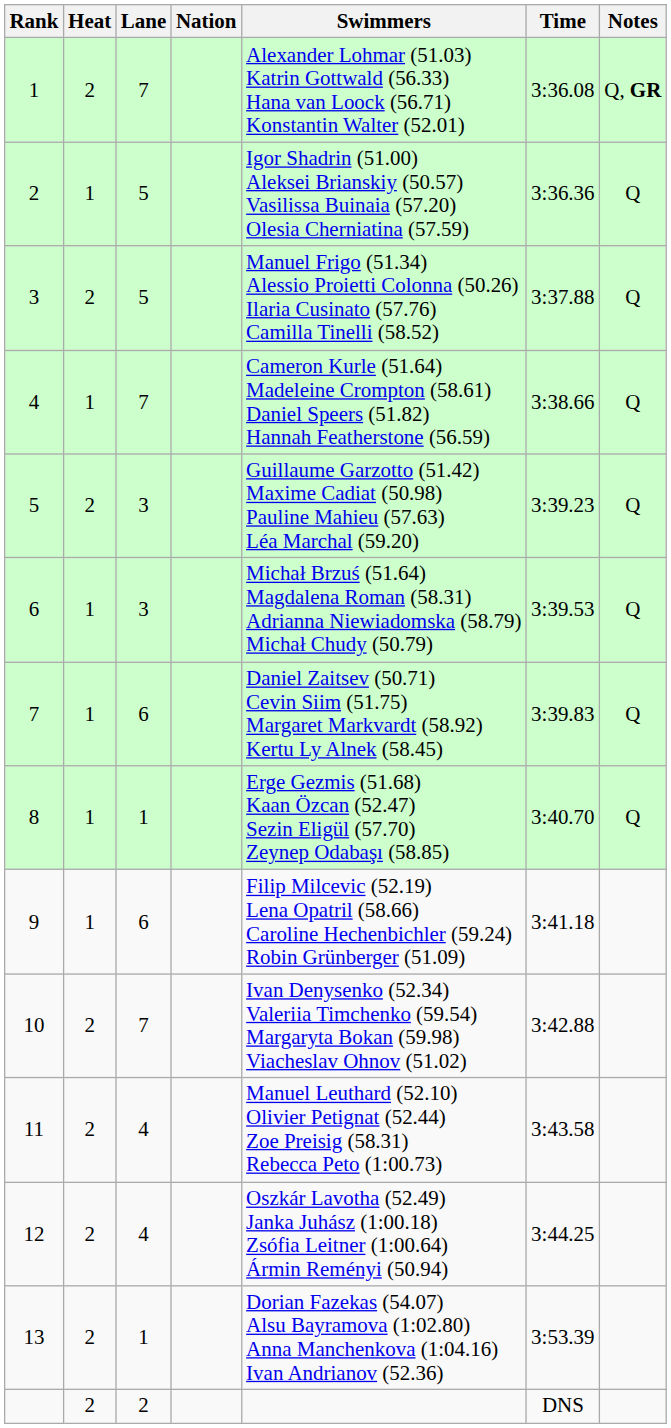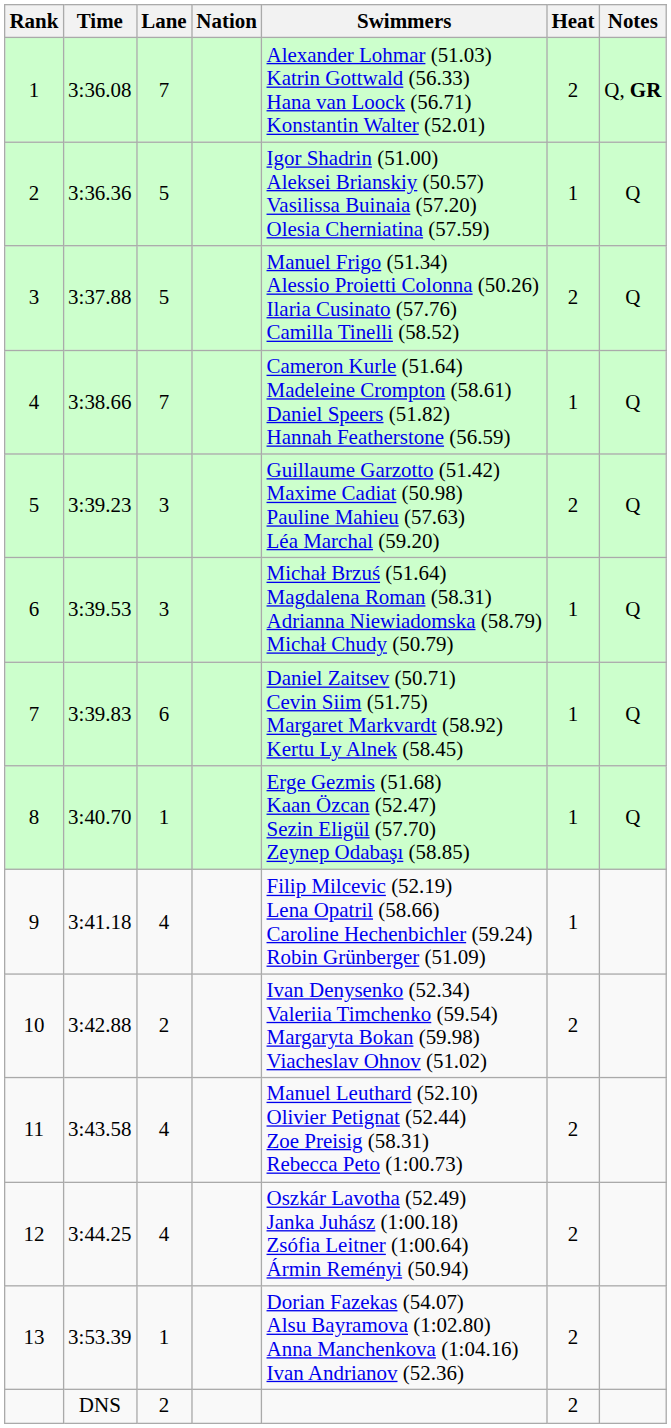 <table class="wikitable sortable" style="text-align:center">
 <tr>
 <th>Rank</th>
-<th>Heat</th>
+<th>Time</th>
 <th>Lane</th>
 <th>Nation</th>
 <th>Swimmers</th>
-<th>Time</th>
+<th>Heat</th>
 <th>Notes</th>
 </tr>
 <tr bgcolor=ccffcc>
 <td>1</td>
-<td>2</td>
+<td>3:36.08</td>
 <td>7</td>
 <td align=left></td>
 <td align=left><a href='#'>Alexander Lohmar</a> (51.03)<br><a href='#'>Katrin Gottwald</a> (56.33)<br><a href='#'>Hana van Loock</a> (56.71)<br><a href='#'>Konstantin Walter</a> (52.01)</td>
-<td>3:36.08</td>
+<td>2</td>
 <td>Q, <strong>GR</strong></td>
 </tr>
 <tr bgcolor=ccffcc>
 <td>2</td>
-<td>1</td>
+<td>3:36.36</td>
 <td>5</td>
 <td align=left></td>
 <td align=left><a href='#'>Igor Shadrin</a> (51.00)<br><a href='#'>Aleksei Brianskiy</a> (50.57)<br><a href='#'>Vasilissa Buinaia</a> (57.20)<br><a href='#'>Olesia Cherniatina</a> (57.59)</td>
-<td>3:36.36</td>
+<td>1</td>
 <td>Q</td>
 </tr>
 <tr bgcolor=ccffcc>
 <td>3</td>
-<td>2</td>
+<td>3:37.88</td>
 <td>5</td>
 <td align=left></td>
 <td align=left><a href='#'>Manuel Frigo</a> (51.34)<br><a href='#'>Alessio Proietti Colonna</a> (50.26)<br><a href='#'>Ilaria Cusinato</a> (57.76)<br><a href='#'>Camilla Tinelli</a> (58.52)</td>
-<td>3:37.88</td>
+<td>2</td>
 <td>Q</td>
 </tr>
 <tr bgcolor=ccffcc>
 <td>4</td>
-<td>1</td>
+<td>3:38.66</td>
 <td>7</td>
 <td align=left></td>
 <td align=left><a href='#'>Cameron Kurle</a> (51.64)<br><a href='#'>Madeleine Crompton</a> (58.61)<br><a href='#'>Daniel Speers</a> (51.82)<br><a href='#'>Hannah Featherstone</a> (56.59)</td>
-<td>3:38.66</td>
+<td>1</td>
 <td>Q</td>
 </tr>
 <tr bgcolor=ccffcc>
 <td>5</td>
-<td>2</td>
+<td>3:39.23</td>
 <td>3</td>
 <td align=left></td>
 <td align=left><a href='#'>Guillaume Garzotto</a> (51.42)<br><a href='#'>Maxime Cadiat</a> (50.98)<br><a href='#'>Pauline Mahieu</a> (57.63)<br><a href='#'>Léa Marchal</a> (59.20)</td>
-<td>3:39.23</td>
+<td>2</td>
 <td>Q</td>
 </tr>
 <tr bgcolor=ccffcc>
 <td>6</td>
-<td>1</td>
+<td>3:39.53</td>
 <td>3</td>
 <td align=left></td>
 <td align=left><a href='#'>Michał Brzuś</a> (51.64)<br><a href='#'>Magdalena Roman</a> (58.31)<br><a href='#'>Adrianna Niewiadomska</a> (58.79)<br><a href='#'>Michał Chudy</a> (50.79)</td>
-<td>3:39.53</td>
+<td>1</td>
 <td>Q</td>
 </tr>
 <tr bgcolor=ccffcc>
 <td>7</td>
-<td>1</td>
+<td>3:39.83</td>
 <td>6</td>
 <td align=left></td>
 <td align=left><a href='#'>Daniel Zaitsev</a> (50.71)<br><a href='#'>Cevin Siim</a> (51.75)<br><a href='#'>Margaret Markvardt</a> (58.92)<br><a href='#'>Kertu Ly Alnek</a> (58.45)</td>
-<td>3:39.83</td>
+<td>1</td>
 <td>Q</td>
 </tr>
 <tr bgcolor=ccffcc>
 <td>8</td>
-<td>1</td>
+<td>3:40.70</td>
 <td>1</td>
 <td align=left></td>
 <td align=left><a href='#'>Erge Gezmis</a> (51.68)<br><a href='#'>Kaan Özcan</a> (52.47)<br><a href='#'>Sezin Eligül</a> (57.70)<br><a href='#'>Zeynep Odabaşı</a> (58.85)</td>
-<td>3:40.70</td>
+<td>1</td>
 <td>Q</td>
 </tr>
 <tr>
 <td>9</td>
-<td>1</td>
-<td>6</td>
+<td>3:41.18</td>
+<td>4</td>
 <td align=left></td>
 <td align=left><a href='#'>Filip Milcevic</a> (52.19)<br><a href='#'>Lena Opatril</a> (58.66)<br><a href='#'>Caroline Hechenbichler</a> (59.24)<br><a href='#'>Robin Grünberger</a> (51.09)</td>
-<td>3:41.18</td>
+<td>1</td>
 <td></td>
 </tr>
 <tr>
 <td>10</td>
+<td>3:42.88</td>
 <td>2</td>
-<td>7</td>
 <td align=left></td>
 <td align=left><a href='#'>Ivan Denysenko</a> (52.34)<br><a href='#'>Valeriia Timchenko</a> (59.54)<br><a href='#'>Margaryta Bokan</a> (59.98)<br><a href='#'>Viacheslav Ohnov</a> (51.02)</td>
-<td>3:42.88</td>
+<td>2</td>
 <td></td>
 </tr>
 <tr>
 <td>11</td>
-<td>2</td>
+<td>3:43.58</td>
 <td>4</td>
 <td align=left></td>
 <td align=left><a href='#'>Manuel Leuthard</a> (52.10)<br><a href='#'>Olivier Petignat</a> (52.44)<br><a href='#'>Zoe Preisig</a> (58.31)<br><a href='#'>Rebecca Peto</a> (1:00.73)</td>
-<td>3:43.58</td>
+<td>2</td>
 <td></td>
 </tr>
 <tr>
 <td>12</td>
-<td>2</td>
+<td>3:44.25</td>
 <td>4</td>
 <td align=left></td>
 <td align=left><a href='#'>Oszkár Lavotha</a> (52.49)<br><a href='#'>Janka Juhász</a> (1:00.18)<br><a href='#'>Zsófia Leitner</a> (1:00.64)<br><a href='#'>Ármin Reményi</a> (50.94)</td>
-<td>3:44.25</td>
+<td>2</td>
 <td></td>
 </tr>
 <tr>
 <td>13</td>
-<td>2</td>
+<td>3:53.39</td>
 <td>1</td>
 <td align=left></td>
 <td align=left><a href='#'>Dorian Fazekas</a> (54.07)<br><a href='#'>Alsu Bayramova</a> (1:02.80)<br><a href='#'>Anna Manchenkova</a> (1:04.16)<br><a href='#'>Ivan Andrianov</a> (52.36)</td>
-<td>3:53.39</td>
+<td>2</td>
 <td></td>
 </tr>
 <tr>
 <td></td>
-<td>2</td>
+<td>DNS</td>
 <td>2</td>
 <td align=left></td>
 <td align=left></td>
-<td>DNS</td>
+<td>2</td>
 <td></td>
 </tr>
 </table>
